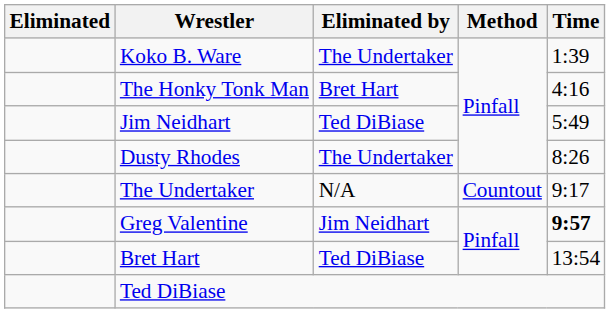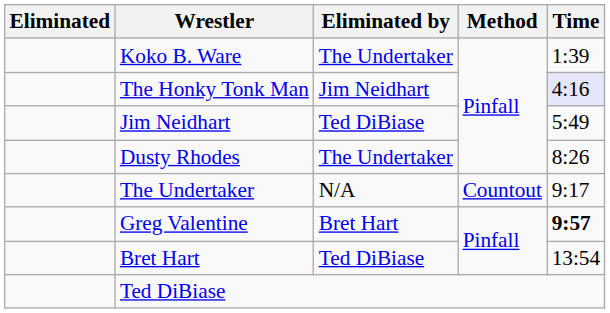 <table class="wikitable sortable">
 <tr>
 <th>Eliminated</th>
 <th>Wrestler</th>
 <th>Eliminated by</th>
 <th>Method</th>
 <th>Time</th>
 </tr>
 <tr>
 <td></td>
 <td><a href='#'>Koko B. Ware</a></td>
 <td><a href='#'>The Undertaker</a></td>
 <td rowspan="4"><a href='#'>Pinfall</a></td>
 <td>1:39</td>
 </tr>
 <tr>
 <td></td>
 <td><a href='#'>The Honky Tonk Man</a></td>
-<td><a href='#'>Bret Hart</a></td>
-<td>4:16</td>
+<td><a href='#'>Jim Neidhart</a></td>
+<td style="background: lavender;">4:16</td>
 </tr>
 <tr>
 <td></td>
 <td><a href='#'>Jim Neidhart</a></td>
 <td><a href='#'>Ted DiBiase</a></td>
 <td>5:49</td>
 </tr>
 <tr>
 <td></td>
 <td><a href='#'>Dusty Rhodes</a></td>
 <td><a href='#'>The Undertaker</a></td>
 <td>8:26</td>
 </tr>
 <tr>
 <td></td>
 <td><a href='#'>The Undertaker</a></td>
 <td>N/A</td>
 <td><a href='#'>Countout</a></td>
 <td>9:17</td>
 </tr>
 <tr>
 <td></td>
 <td><a href='#'>Greg Valentine</a></td>
-<td><a href='#'>Jim Neidhart</a></td>
+<td><a href='#'>Bret Hart</a></td>
 <td rowspan="2"><a href='#'>Pinfall</a></td>
 <td><strong>9:57</strong></td>
 </tr>
 <tr>
 <td></td>
 <td><a href='#'>Bret Hart</a></td>
 <td><a href='#'>Ted DiBiase</a></td>
 <td>13:54</td>
 </tr>
 <tr>
 <td></td>
 <td colspan="4"><a href='#'>Ted DiBiase</a></td>
 </tr>
 </table>
